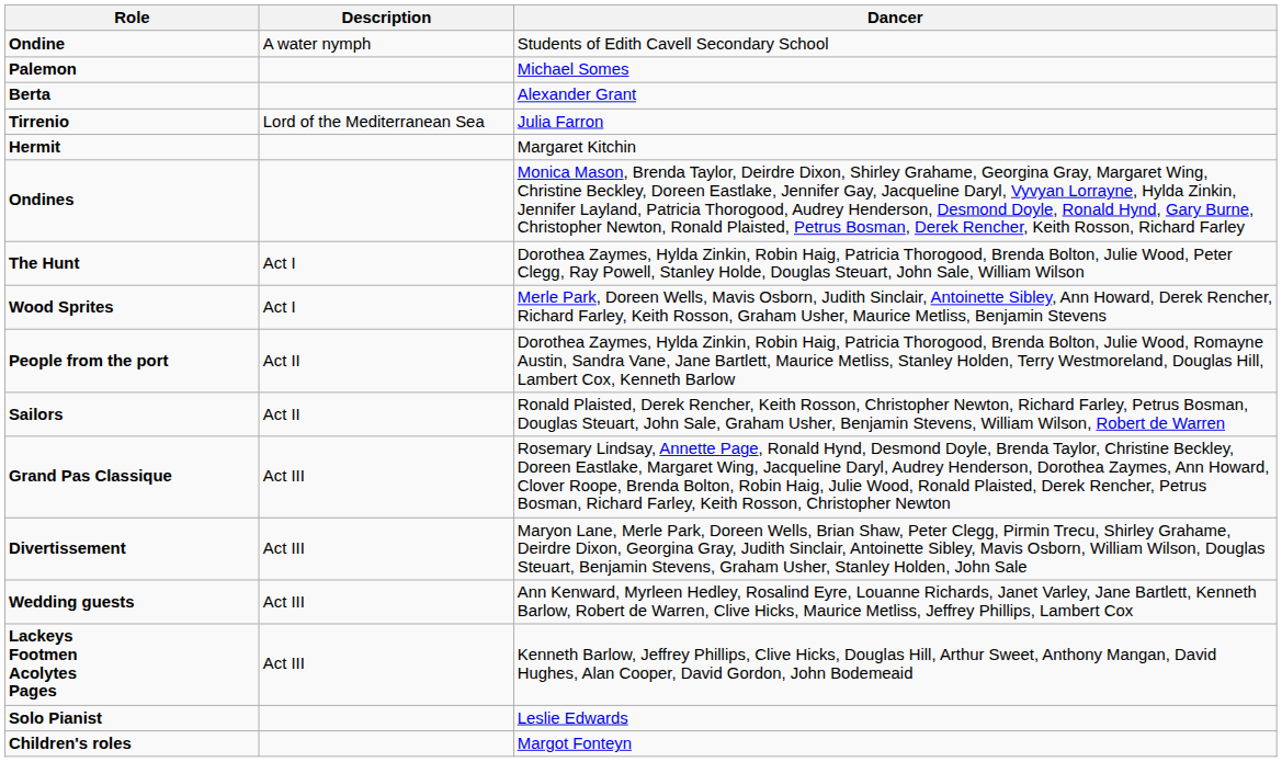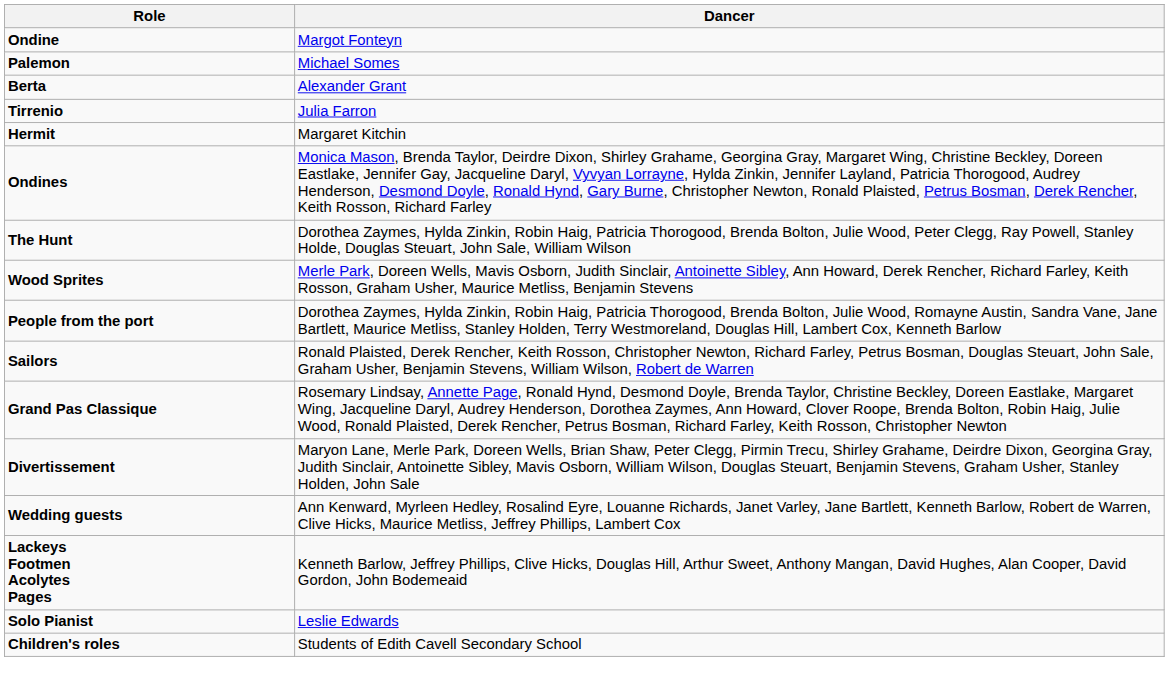 <table class="wikitable">
 <tr>
 <th style="width:20%;">Role</th>
-<th style="width:20%;">Description</th>
 <th style="width:60%;">Dancer</th>
 </tr>
 <tr>
 <td><strong>Ondine</strong></td>
-<td>A water nymph</td>
-<td>Students of Edith Cavell Secondary School</td>
+<td><a href='#'>Margot Fonteyn</a></td>
 </tr>
 <tr>
 <td><strong>Palemon</strong></td>
-<td></td>
 <td><a href='#'>Michael Somes</a></td>
 </tr>
 <tr>
 <td><strong>Berta</strong></td>
-<td></td>
 <td><a href='#'>Alexander Grant</a></td>
 </tr>
 <tr>
 <td><strong>Tirrenio</strong></td>
-<td>Lord of the Mediterranean Sea</td>
 <td><a href='#'>Julia Farron</a></td>
 </tr>
 <tr>
 <td><strong>Hermit</strong></td>
-<td></td>
 <td>Margaret Kitchin</td>
 </tr>
 <tr>
 <td><strong>Ondines</strong></td>
-<td></td>
 <td><a href='#'>Monica Mason</a>, Brenda Taylor, Deirdre Dixon, Shirley Grahame, Georgina Gray, Margaret Wing, Christine Beckley, Doreen Eastlake, Jennifer Gay, Jacqueline Daryl, <a href='#'>Vyvyan Lorrayne</a>, Hylda Zinkin, Jennifer Layland, Patricia Thorogood, Audrey Henderson, <a href='#'>Desmond Doyle</a>, <a href='#'>Ronald Hynd</a>, <a href='#'>Gary Burne</a>, Christopher Newton, Ronald Plaisted, <a href='#'>Petrus Bosman</a>, <a href='#'>Derek Rencher</a>, Keith Rosson, Richard Farley</td>
 </tr>
 <tr>
 <td><strong>The Hunt</strong></td>
-<td>Act I</td>
 <td>Dorothea Zaymes, Hylda Zinkin, Robin Haig, Patricia Thorogood, Brenda Bolton, Julie Wood, Peter Clegg, Ray Powell, Stanley Holde, Douglas Steuart, John Sale, William Wilson</td>
 </tr>
 <tr>
 <td><strong>Wood Sprites</strong></td>
-<td>Act I</td>
 <td><a href='#'>Merle Park</a>, Doreen Wells, Mavis Osborn, Judith Sinclair, <a href='#'>Antoinette Sibley</a>, Ann Howard, Derek Rencher, Richard Farley, Keith Rosson, Graham Usher, Maurice Metliss, Benjamin Stevens</td>
 </tr>
 <tr>
 <td><strong>People from the port</strong></td>
-<td>Act II</td>
 <td>Dorothea Zaymes, Hylda Zinkin, Robin Haig, Patricia Thorogood, Brenda Bolton, Julie Wood, Romayne Austin, Sandra Vane, Jane Bartlett, Maurice Metliss, Stanley Holden, Terry Westmoreland, Douglas Hill, Lambert Cox, Kenneth Barlow</td>
 </tr>
 <tr>
 <td><strong>Sailors</strong></td>
-<td>Act II</td>
 <td>Ronald Plaisted, Derek Rencher, Keith Rosson, Christopher Newton, Richard Farley, Petrus Bosman, Douglas Steuart, John Sale, Graham Usher, Benjamin Stevens, William Wilson, <a href='#'>Robert de Warren</a></td>
 </tr>
 <tr>
 <td><strong>Grand Pas Classique</strong></td>
-<td>Act III</td>
 <td>Rosemary Lindsay, <a href='#'>Annette Page</a>, Ronald Hynd, Desmond Doyle, Brenda Taylor, Christine Beckley, Doreen Eastlake, Margaret Wing, Jacqueline Daryl, Audrey Henderson, Dorothea Zaymes, Ann Howard, Clover Roope, Brenda Bolton, Robin Haig, Julie Wood, Ronald Plaisted, Derek Rencher, Petrus Bosman, Richard Farley, Keith Rosson, Christopher Newton</td>
 </tr>
 <tr>
 <td><strong>Divertissement</strong></td>
-<td>Act III</td>
 <td>Maryon Lane, Merle Park, Doreen Wells, Brian Shaw, Peter Clegg, Pirmin Trecu, Shirley Grahame, Deirdre Dixon, Georgina Gray, Judith Sinclair, Antoinette Sibley, Mavis Osborn, William Wilson, Douglas Steuart, Benjamin Stevens, Graham Usher, Stanley Holden, John Sale</td>
 </tr>
 <tr>
 <td><strong>Wedding guests</strong></td>
-<td>Act III</td>
 <td>Ann Kenward, Myrleen Hedley, Rosalind Eyre, Louanne Richards, Janet Varley, Jane Bartlett, Kenneth Barlow, Robert de Warren, Clive Hicks, Maurice Metliss, Jeffrey Phillips, Lambert Cox</td>
 </tr>
 <tr>
 <td><strong>Lackeys <br> Footmen <br> Acolytes <br> Pages</strong></td>
-<td>Act III</td>
 <td>Kenneth Barlow, Jeffrey Phillips, Clive Hicks, Douglas Hill, Arthur Sweet, Anthony Mangan, David Hughes, Alan Cooper, David Gordon, John Bodemeaid</td>
 </tr>
 <tr>
 <td><strong>Solo Pianist</strong></td>
-<td></td>
 <td><a href='#'>Leslie Edwards</a></td>
 </tr>
 <tr>
 <td><strong>Children's roles</strong></td>
-<td></td>
-<td><a href='#'>Margot Fonteyn</a></td>
+<td>Students of Edith Cavell Secondary School</td>
 </tr>
 </table>
